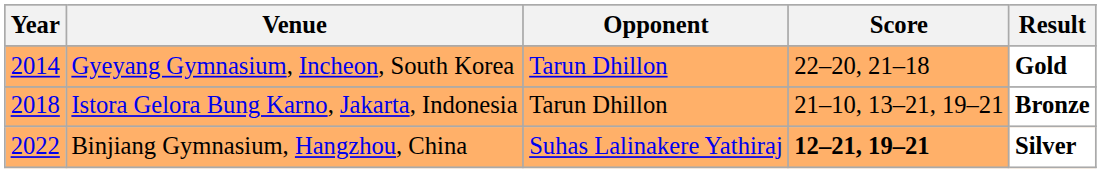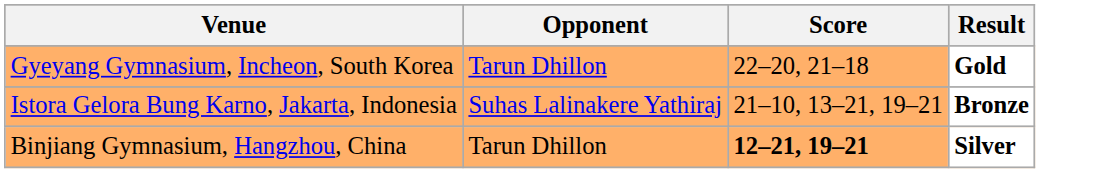 <table class="sortable wikitable" style="font-size: 90%;">
 <tr>
-<th>Year</th>
 <th>Venue</th>
 <th>Opponent</th>
 <th>Score</th>
 <th>Result</th>
 </tr>
 <tr style="background:#FFB069">
-<td align="center"><a href='#'>2014</a></td>
 <td align="left"><a href='#'>Gyeyang Gymnasium</a>, <a href='#'>Incheon</a>, South Korea</td>
 <td align="left"> <a href='#'>Tarun Dhillon</a></td>
 <td align="left">22–20, 21–18</td>
 <td style="text-align:left; background:white"> <strong>Gold</strong></td>
 </tr>
 <tr style="background:#FFB069">
-<td align="center"><a href='#'>2018</a></td>
 <td align="left"><a href='#'>Istora Gelora Bung Karno</a>, <a href='#'>Jakarta</a>, Indonesia</td>
-<td align="left"> Tarun Dhillon</td>
+<td align="left"> <a href='#'>Suhas Lalinakere Yathiraj</a></td>
 <td align="left">21–10, 13–21, 19–21</td>
 <td style="text-align:left; background:white"> <strong>Bronze</strong></td>
 </tr>
 <tr style="background:#FFB069">
-<td align="center"><a href='#'>2022</a></td>
 <td align="left">Binjiang Gymnasium, <a href='#'>Hangzhou</a>, China</td>
-<td align="left"> <a href='#'>Suhas Lalinakere Yathiraj</a></td>
+<td align="left"> Tarun Dhillon</td>
 <td align="left"><strong>12–21, 19–21</strong></td>
 <td style="text-align:left; background:white"> <strong>Silver</strong></td>
 </tr>
 </table>
